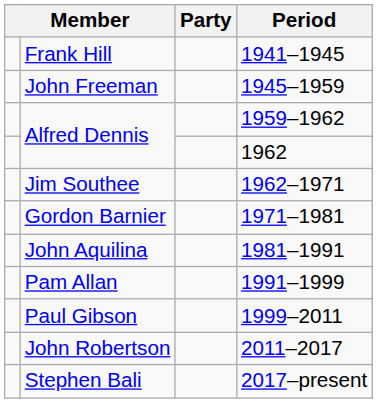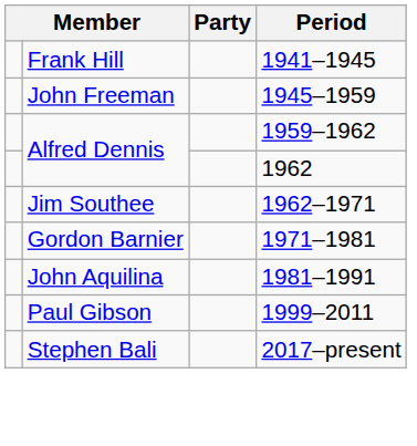 <table class="wikitable">
 <tr>
 <th colspan="2">Member</th>
 <th>Party</th>
 <th>Period</th>
 </tr>
 <tr>
 <td> </td>
 <td><a href='#'>Frank Hill</a></td>
 <td></td>
 <td><a href='#'>1941</a>–1945</td>
 </tr>
 <tr>
 <td> </td>
 <td><a href='#'>John Freeman</a></td>
 <td></td>
 <td><a href='#'>1945</a>–1959</td>
 </tr>
 <tr>
 <td> </td>
 <td rowspan="2"><a href='#'>Alfred Dennis</a></td>
 <td></td>
 <td><a href='#'>1959</a>–1962</td>
 </tr>
 <tr>
 <td> </td>
 <td></td>
 <td>1962</td>
 </tr>
 <tr>
 <td> </td>
 <td><a href='#'>Jim Southee</a></td>
 <td></td>
 <td><a href='#'>1962</a>–1971</td>
 </tr>
 <tr>
 <td> </td>
 <td><a href='#'>Gordon Barnier</a></td>
 <td></td>
 <td><a href='#'>1971</a>–1981</td>
 </tr>
 <tr>
 <td> </td>
 <td><a href='#'>John Aquilina</a></td>
 <td></td>
 <td><a href='#'>1981</a>–1991</td>
 </tr>
 <tr>
 <td> </td>
-<td><a href='#'>Pam Allan</a></td>
-<td></td>
-<td><a href='#'>1991</a>–1999</td>
-</tr>
-<tr>
-<td> </td>
 <td><a href='#'>Paul Gibson</a></td>
 <td></td>
 <td><a href='#'>1999</a>–2011</td>
-</tr>
-<tr>
-<td> </td>
-<td><a href='#'>John Robertson</a></td>
-<td></td>
-<td><a href='#'>2011</a>–2017</td>
 </tr>
 <tr>
 <td> </td>
 <td><a href='#'>Stephen Bali</a></td>
 <td></td>
 <td><a href='#'>2017</a>–present</td>
 </tr>
 </table>
